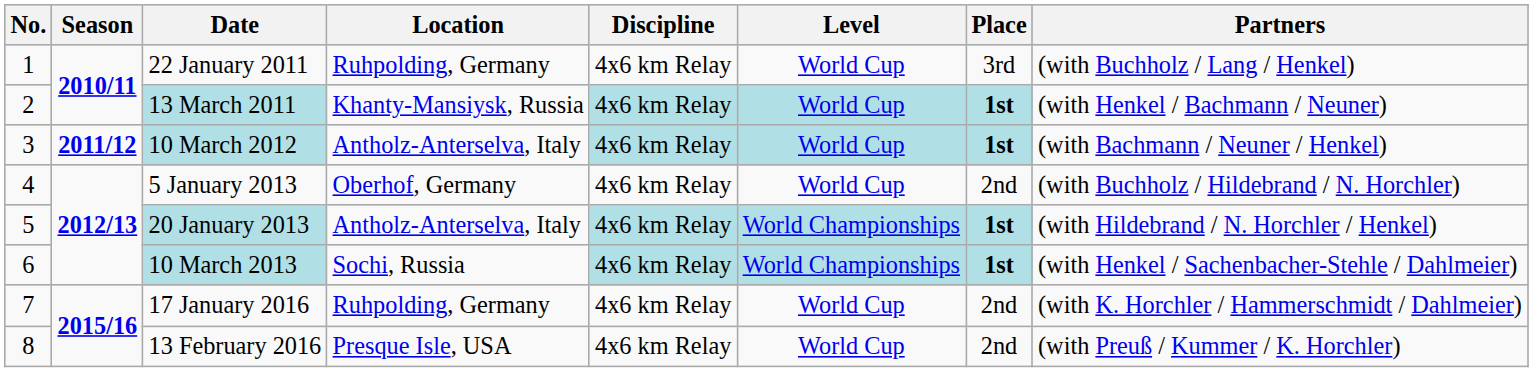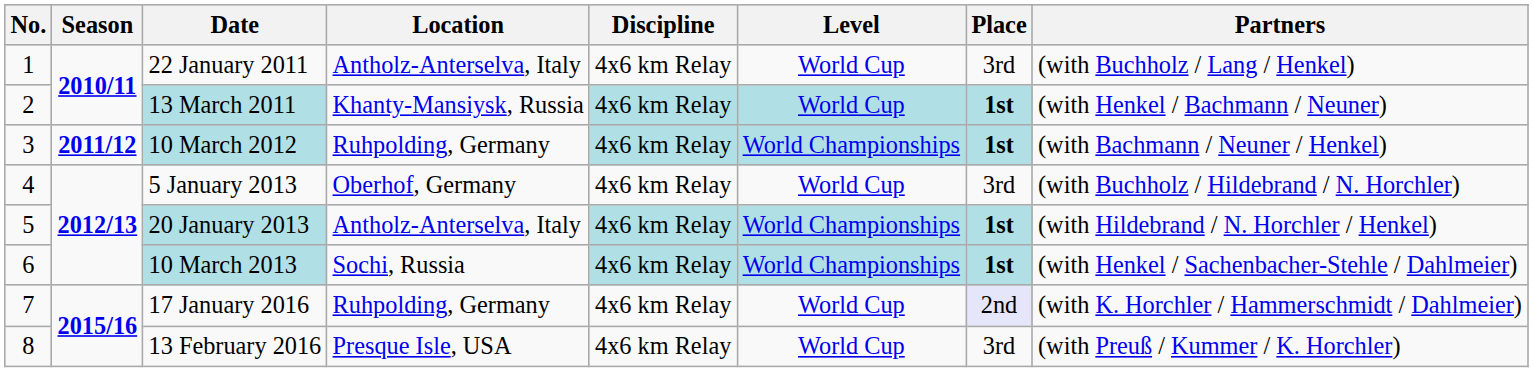 <table class="wikitable sortable" style="text-align:center; font-size:95%;">
 <tr>
 <th>No.</th>
 <th>Season</th>
 <th>Date</th>
 <th>Location</th>
 <th>Discipline</th>
 <th>Level</th>
 <th>Place</th>
 <th>Partners</th>
 </tr>
 <tr>
 <td align=center>1</td>
 <td rowspan=2 align=center><strong><a href='#'>2010/11</a></strong></td>
 <td align=left>22 January 2011</td>
-<td align=left> <a href='#'>Ruhpolding</a>, Germany</td>
+<td align=left> <a href='#'>Antholz-Anterselva</a>, Italy</td>
 <td>4x6 km Relay</td>
 <td><a href='#'>World Cup</a></td>
 <td>3rd</td>
 <td align=left>(with <a href='#'>Buchholz</a> / <a href='#'>Lang</a> / <a href='#'>Henkel</a>)</td>
 </tr>
 <tr>
 <td align=center>2</td>
 <td bgcolor="#BOEOE6" align=left>13 March 2011</td>
 <td align=left> <a href='#'>Khanty-Mansiysk</a>, Russia</td>
 <td bgcolor="#BOEOE6">4x6 km Relay</td>
 <td bgcolor="#BOEOE6"><a href='#'>World Cup</a></td>
 <td bgcolor="#BOEOE6"><strong>1st</strong></td>
 <td align=left>(with <a href='#'>Henkel</a> / <a href='#'>Bachmann</a> / <a href='#'>Neuner</a>)</td>
 </tr>
 <tr>
 <td align=center>3</td>
 <td align=center><strong><a href='#'>2011/12</a></strong></td>
 <td bgcolor="#BOEOE6" align=left>10 March 2012</td>
-<td align=left> <a href='#'>Antholz-Anterselva</a>, Italy</td>
+<td align=left> <a href='#'>Ruhpolding</a>, Germany</td>
 <td bgcolor="#BOEOE6">4x6 km Relay</td>
-<td bgcolor="#BOEOE6"><a href='#'>World Cup</a></td>
+<td bgcolor="#BOEOE6"><a href='#'>World Championships</a></td>
 <td bgcolor="#BOEOE6"><strong>1st</strong></td>
 <td align=left>(with <a href='#'>Bachmann</a> / <a href='#'>Neuner</a> / <a href='#'>Henkel</a>)</td>
 </tr>
 <tr>
 <td align=center>4</td>
 <td rowspan=3 align=center><strong><a href='#'>2012/13</a></strong></td>
 <td align=left>5 January 2013</td>
 <td align=left> <a href='#'>Oberhof</a>, Germany</td>
 <td>4x6 km Relay</td>
 <td><a href='#'>World Cup</a></td>
-<td>2nd</td>
+<td>3rd</td>
 <td align=left>(with <a href='#'>Buchholz</a> / <a href='#'>Hildebrand</a> / <a href='#'>N. Horchler</a>)</td>
 </tr>
 <tr>
 <td align=center>5</td>
 <td bgcolor="#BOEOE6" align=left>20 January 2013</td>
 <td align=left> <a href='#'>Antholz-Anterselva</a>, Italy</td>
 <td bgcolor="#BOEOE6">4x6 km Relay</td>
 <td bgcolor="#BOEOE6"><a href='#'>World Championships</a></td>
 <td bgcolor="#BOEOE6"><strong>1st</strong></td>
 <td align=left>(with <a href='#'>Hildebrand</a> / <a href='#'>N. Horchler</a> / <a href='#'>Henkel</a>)</td>
 </tr>
 <tr>
 <td align=center>6</td>
 <td bgcolor="#BOEOE6" align=left>10 March 2013</td>
 <td align=left> <a href='#'>Sochi</a>, Russia</td>
 <td bgcolor="#BOEOE6">4x6 km Relay</td>
 <td bgcolor="#BOEOE6"><a href='#'>World Championships</a></td>
 <td bgcolor="#BOEOE6"><strong>1st</strong></td>
 <td align=left>(with <a href='#'>Henkel</a> / <a href='#'>Sachenbacher-Stehle</a> / <a href='#'>Dahlmeier</a>)</td>
 </tr>
 <tr>
 <td align=center>7</td>
 <td rowspan=2 align=center><strong><a href='#'>2015/16</a></strong></td>
 <td align=left>17 January 2016</td>
 <td align=left> <a href='#'>Ruhpolding</a>, Germany</td>
 <td>4x6 km Relay</td>
 <td><a href='#'>World Cup</a></td>
-<td>2nd</td>
+<td style="background: lavender;">2nd</td>
 <td align=left>(with <a href='#'>K. Horchler</a> / <a href='#'>Hammerschmidt</a> / <a href='#'>Dahlmeier</a>)</td>
 </tr>
 <tr>
 <td align=center>8</td>
 <td align=left>13 February 2016</td>
 <td align=left> <a href='#'>Presque Isle</a>, USA</td>
 <td>4x6 km Relay</td>
 <td><a href='#'>World Cup</a></td>
-<td>2nd</td>
+<td>3rd</td>
 <td align=left>(with <a href='#'>Preuß</a> / <a href='#'>Kummer</a> / <a href='#'>K. Horchler</a>)</td>
 </tr>
 </table>
